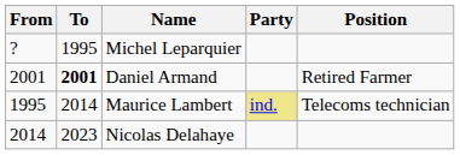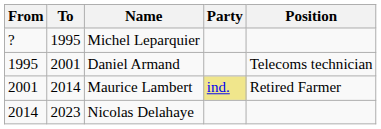 <table class="wikitable">
 <tr>
 <th>From</th>
 <th>To</th>
 <th>Name</th>
 <th>Party</th>
 <th>Position</th>
 </tr>
 <tr>
 <td>?</td>
 <td>1995</td>
 <td>Michel Leparquier</td>
 <td></td>
 <td></td>
 </tr>
 <tr>
+<td>1995</td>
 <td>2001</td>
-<td><strong>2001</strong></td>
 <td>Daniel Armand</td>
 <td></td>
-<td>Retired Farmer</td>
+<td>Telecoms technician</td>
 </tr>
 <tr>
-<td>1995</td>
+<td>2001</td>
 <td>2014</td>
 <td>Maurice Lambert</td>
 <td style="background: khaki;"><a href='#'>ind.</a></td>
-<td>Telecoms technician</td>
+<td>Retired Farmer</td>
 </tr>
 <tr>
 <td>2014</td>
 <td>2023</td>
 <td>Nicolas Delahaye</td>
 <td></td>
 <td></td>
 </tr>
 </table>
